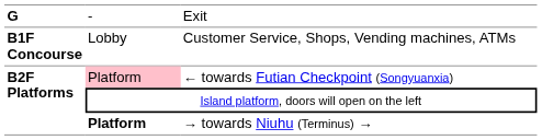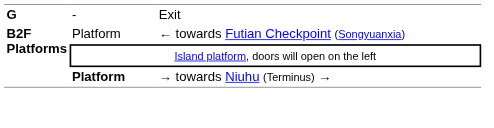 <table table border=0 cellspacing=0 cellpadding=3>
 <tr>
 <td style="border-top:solid 1px gray;" width=50 valign=top><strong>G</strong></td>
 <td style="border-top:solid 1px gray;" width=100 valign=top>-</td>
 <td style="border-top:solid 1px gray;" width=390 valign=top>Exit</td>
 </tr>
 <tr>
-<td style="border-bottom:solid 1px gray; border-top:solid 1px gray;" valign=top width=50><strong>B1F<br>Concourse</strong></td>
-<td style="border-bottom:solid 1px gray; border-top:solid 1px gray;" valign=top width=100>Lobby</td>
-<td style="border-bottom:solid 1px gray; border-top:solid 1px gray;" valign=top width=390>Customer Service, Shops, Vending machines, ATMs</td>
-</tr>
-<tr>
 <td style="border-bottom:solid 1px gray;" rowspan=4 valign=top><strong>B2F<br>Platforms</strong></td>
-<td style="background: pink;">Platform </td>
+<td>Platform </td>
 <td>←  towards <a href='#'>Futian Checkpoint</a> <small>(<a href='#'>Songyuanxia</a>)</small></td>
 </tr>
 <tr>
 <td style="border-right:solid 2px black;border-left:solid 2px black;border-top:solid 2px black;border-bottom:solid 2px black;text-align:center;" colspan=2><small><a href='#'>Island platform</a>, doors will open on the left</small></td>
 </tr>
 <tr>
 <td style="border-bottom:solid 1px gray;"><strong>Platform </strong></td>
 <td style="border-bottom:solid 1px gray;"><span>→</span>  towards <a href='#'>Niuhu</a> <small>(Terminus)</small> →</td>
 </tr>
 </table>
